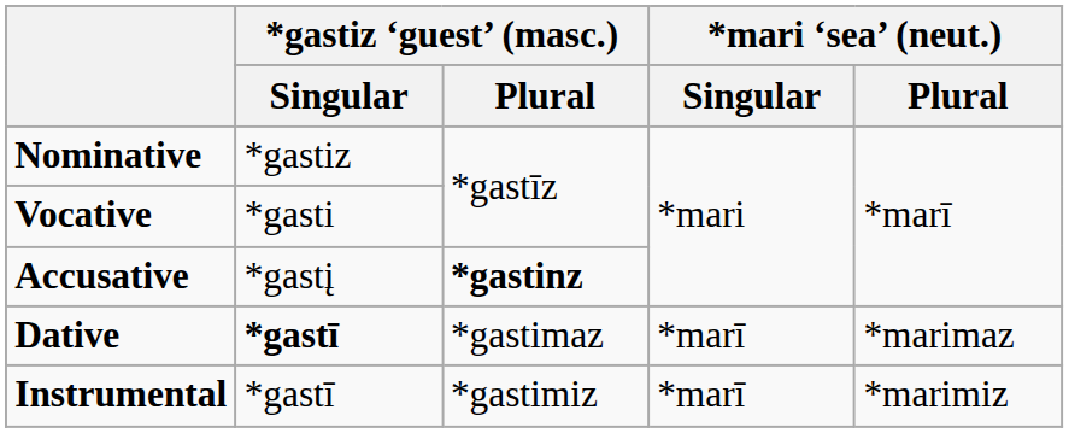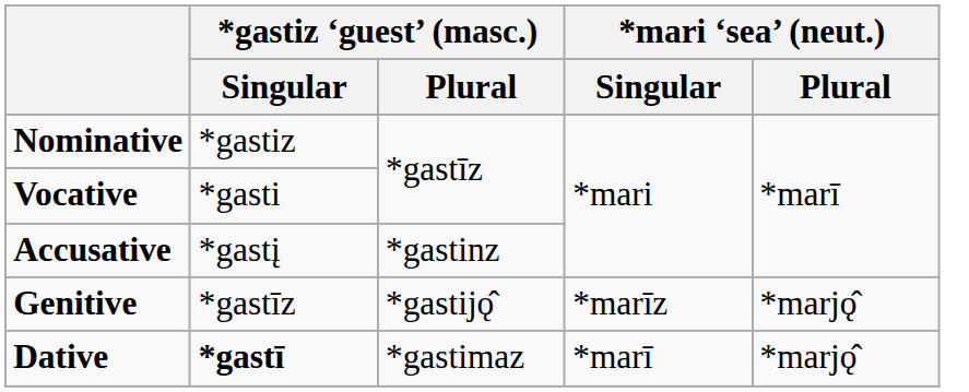 <table class="wikitable">
 <tr>
 <th rowspan="2"></th>
 <th style="text-align:center;" colspan="2">*gastiz ‘guest’ (masc.)</th>
 <th style="text-align:center;" colspan="2">*mari ‘sea’ (neut.)</th>
 </tr>
 <tr>
 <th width="80px"><strong>Singular</strong></th>
 <th width="80px"><strong>Plural</strong></th>
 <th width="80px"><strong>Singular</strong></th>
 <th width="80px"><strong>Plural</strong></th>
 </tr>
 <tr>
 <td><strong>Nominative</strong></td>
 <td>*gastiz</td>
 <td rowspan="2">*gastīz</td>
 <td rowspan="3">*mari</td>
 <td rowspan="3">*marī</td>
 </tr>
 <tr>
 <td><strong>Vocative</strong></td>
 <td>*gasti</td>
 </tr>
 <tr>
 <td><strong>Accusative</strong></td>
 <td>*gastį</td>
-<td><strong>*gastinz</strong></td>
+<td>*gastinz</td>
+</tr>
+<tr>
+<td><strong>Genitive</strong></td>
+<td>*gastīz</td>
+<td>*gastijǫ̂</td>
+<td>*marīz</td>
+<td>*marjǫ̂</td>
 </tr>
 <tr>
 <td><strong>Dative</strong></td>
 <td><strong>*gastī</strong></td>
 <td>*gastimaz</td>
 <td>*marī</td>
-<td>*marimaz</td>
-</tr>
-<tr>
-<td><strong>Instrumental</strong></td>
-<td>*gastī</td>
-<td>*gastimiz</td>
-<td>*marī</td>
-<td>*marimiz</td>
+<td>*marjǫ̂</td>
 </tr>
 </table>
